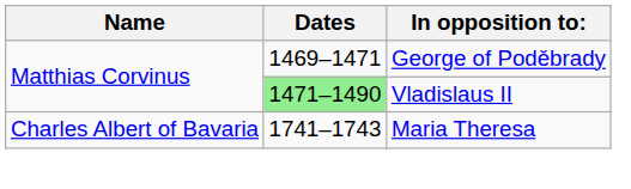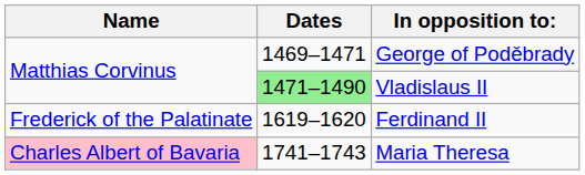 <table class="wikitable">
 <tr>
 <th>Name</th>
 <th>Dates</th>
 <th>In opposition to:</th>
 </tr>
 <tr>
 <td rowspan="2"><a href='#'>Matthias Corvinus</a></td>
 <td>1469–1471</td>
 <td><a href='#'>George of Poděbrady</a></td>
 </tr>
 <tr>
 <td style="background: lightgreen;">1471–1490</td>
 <td><a href='#'>Vladislaus II</a></td>
 </tr>
 <tr>
-<td><a href='#'>Charles Albert of Bavaria</a></td>
+<td><a href='#'>Frederick of the Palatinate</a></td>
+<td>1619–1620</td>
+<td><a href='#'>Ferdinand II</a></td>
+</tr>
+<tr>
+<td style="background: pink;"><a href='#'>Charles Albert of Bavaria</a></td>
 <td>1741–1743</td>
 <td><a href='#'>Maria Theresa</a></td>
 </tr>
 </table>
